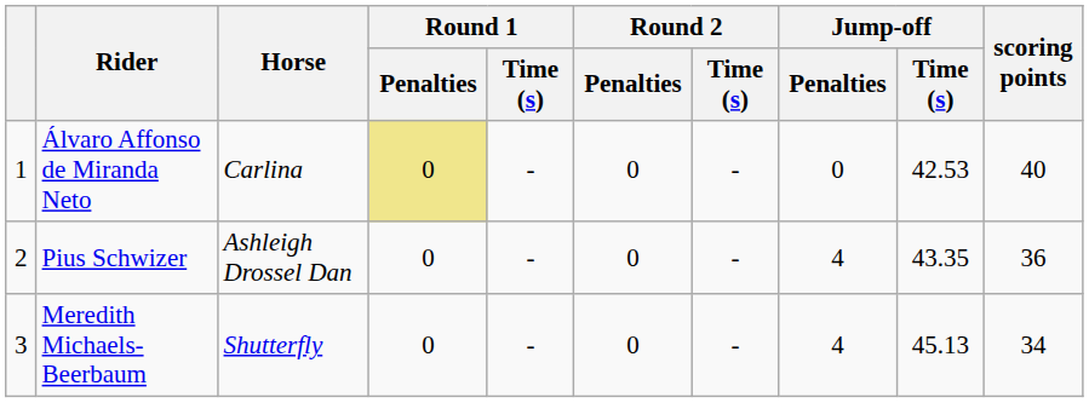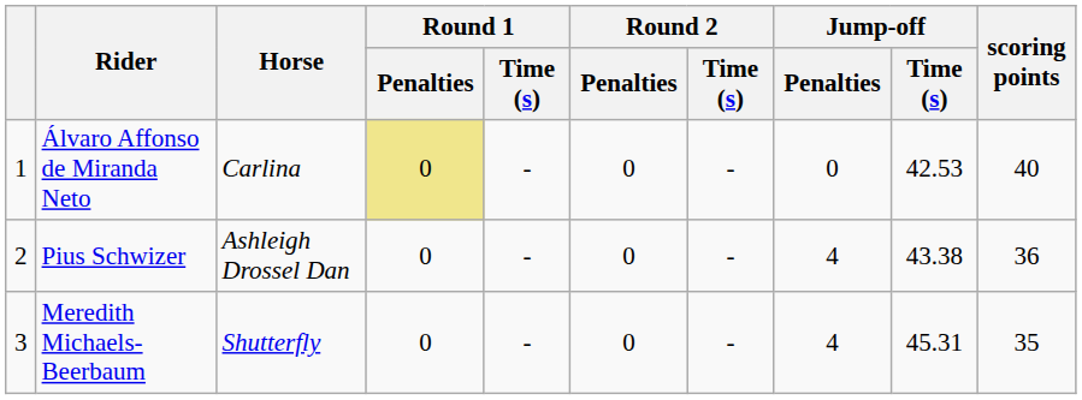 <table class="wikitable" style="font-size: 90%">
 <tr>
 <th rowspan=2 width=20></th>
 <th rowspan=2 width=210>Rider</th>
 <th rowspan=2 width=150>Horse</th>
 <th colspan=2>Round 1</th>
 <th colspan=2>Round 2</th>
 <th colspan=2>Jump-off</th>
 <th rowspan=2 width=60>scoring<br>points</th>
 </tr>
 <tr>
 <th width=75>Penalties</th>
 <th width=75>Time<br>(<a href='#'>s</a>)</th>
 <th width=75>Penalties</th>
 <th width=75>Time<br>(<a href='#'>s</a>)</th>
 <th width=75>Penalties</th>
 <th width=75>Time<br>(<a href='#'>s</a>)</th>
 </tr>
 <tr>
 <td align=center>1</td>
 <td> <a href='#'>Álvaro Affonso de Miranda Neto</a></td>
 <td><em>Carlina</em></td>
 <td align=center style="background: khaki;">0</td>
 <td align=center>-</td>
 <td align=center>0</td>
 <td align=center>-</td>
 <td align=center>0</td>
 <td align=center>42.53</td>
 <td align=center>40</td>
 </tr>
 <tr>
 <td align=center>2</td>
 <td> <a href='#'>Pius Schwizer</a></td>
 <td><em>Ashleigh Drossel Dan</em></td>
 <td align=center>0</td>
 <td align=center>-</td>
 <td align=center>0</td>
 <td align=center>-</td>
 <td align=center>4</td>
-<td align=center>43.35</td>
+<td align=center>43.38</td>
 <td align=center>36</td>
 </tr>
 <tr>
 <td align=center>3</td>
 <td> <a href='#'>Meredith Michaels-Beerbaum</a></td>
 <td><em><a href='#'>Shutterfly</a></em></td>
 <td align=center>0</td>
 <td align=center>-</td>
 <td align=center>0</td>
 <td align=center>-</td>
 <td align=center>4</td>
-<td align=center>45.13</td>
-<td align=center>34</td>
+<td align=center>45.31</td>
+<td align=center>35</td>
 </tr>
 </table>
